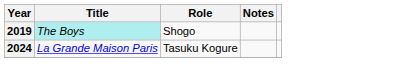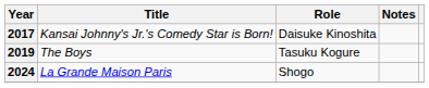 <table class="wikitable sortable">
 <tr>
 <th>Year</th>
 <th>Title</th>
 <th>Role</th>
 <th class="unsortable">Notes</th>
 <th class="unsortable"></th>
 </tr>
 <tr>
+<th>2017</th>
+<td><em>Kansai Johnny's Jr.'s Comedy Star is Born!</em></td>
+<td>Daisuke Kinoshita</td>
+<td></td>
+<td></td>
+</tr>
+<tr>
 <th>2019</th>
-<td style="background: paleturquoise;"><em>The Boys</em></td>
-<td>Shogo</td>
+<td><em>The Boys</em></td>
+<td>Tasuku Kogure</td>
 <td></td>
 <td></td>
 </tr>
 <tr>
 <th>2024</th>
 <td><em><a href='#'>La Grande Maison Paris</a></em></td>
-<td>Tasuku Kogure</td>
+<td>Shogo</td>
 <td></td>
 <td></td>
 </tr>
 <tr>
 </tr>
 </table>
